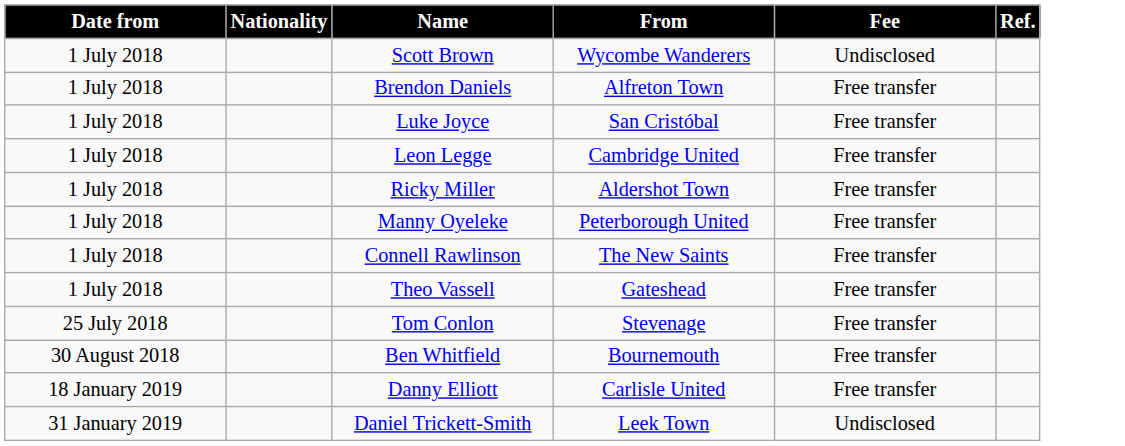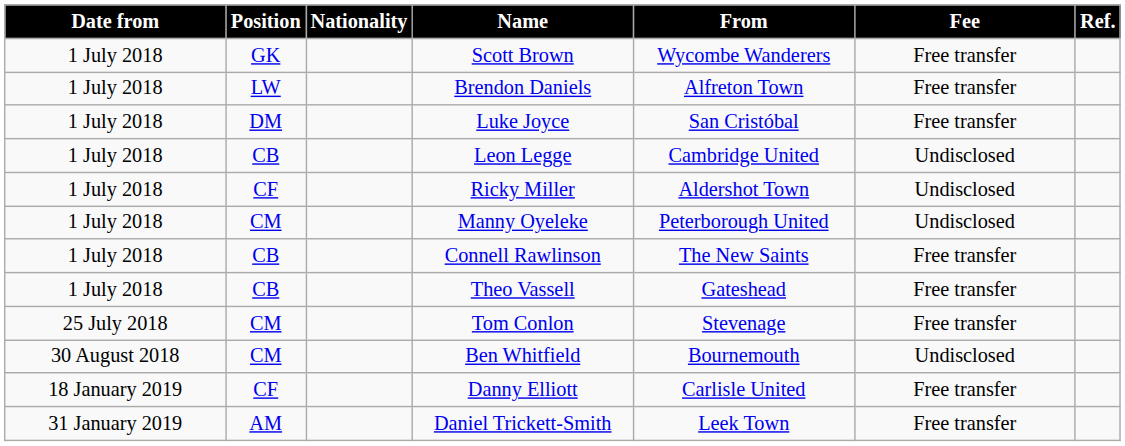 <table class="wikitable" style="text-align:center; font-size:90%; ">
 <tr>
 <th style="background:#000000; color:#FFFFFF; width:150px;">Date from</th>
+<th style="background:#000000; color:#FFFFFF; width:50px;">Position</th>
 <th style="background:#000000; color:#FFFFFF; width:50px;">Nationality</th>
 <th style="background:#000000; color:#FFFFFF; width:150px;">Name</th>
 <th style="background:#000000; color:#FFFFFF; width:150px;">From</th>
 <th style="background:#000000; color:#FFFFFF; width:150px;">Fee</th>
 <th style="background:#000000; color:#FFFFFF; width:25px;">Ref.</th>
 </tr>
 <tr>
 <td>1 July 2018</td>
+<td><a href='#'>GK</a></td>
 <td></td>
 <td><a href='#'>Scott Brown</a></td>
 <td><a href='#'>Wycombe Wanderers</a></td>
-<td>Undisclosed</td>
+<td>Free transfer</td>
 <td></td>
 </tr>
 <tr>
 <td>1 July 2018</td>
+<td><a href='#'>LW</a></td>
 <td></td>
 <td><a href='#'>Brendon Daniels</a></td>
 <td><a href='#'>Alfreton Town</a></td>
 <td>Free transfer</td>
 <td></td>
 </tr>
 <tr>
 <td>1 July 2018</td>
+<td><a href='#'>DM</a></td>
 <td></td>
 <td><a href='#'>Luke Joyce</a></td>
 <td> <a href='#'>San Cristóbal</a></td>
 <td>Free transfer</td>
 <td></td>
 </tr>
 <tr>
 <td>1 July 2018</td>
+<td><a href='#'>CB</a></td>
 <td></td>
 <td><a href='#'>Leon Legge</a></td>
 <td><a href='#'>Cambridge United</a></td>
-<td>Free transfer</td>
+<td>Undisclosed</td>
 <td></td>
 </tr>
 <tr>
 <td>1 July 2018</td>
+<td><a href='#'>CF</a></td>
 <td></td>
 <td><a href='#'>Ricky Miller</a></td>
 <td><a href='#'>Aldershot Town</a></td>
-<td>Free transfer</td>
+<td>Undisclosed</td>
 <td></td>
 </tr>
 <tr>
 <td>1 July 2018</td>
+<td><a href='#'>CM</a></td>
 <td></td>
 <td><a href='#'>Manny Oyeleke</a></td>
 <td><a href='#'>Peterborough United</a></td>
-<td>Free transfer</td>
+<td>Undisclosed</td>
 <td></td>
 </tr>
 <tr>
 <td>1 July 2018</td>
+<td><a href='#'>CB</a></td>
 <td></td>
 <td><a href='#'>Connell Rawlinson</a></td>
 <td> <a href='#'>The New Saints</a></td>
 <td>Free transfer</td>
 <td></td>
 </tr>
 <tr>
 <td>1 July 2018</td>
+<td><a href='#'>CB</a></td>
 <td></td>
 <td><a href='#'>Theo Vassell</a></td>
 <td><a href='#'>Gateshead</a></td>
 <td>Free transfer</td>
 <td></td>
 </tr>
 <tr>
 <td>25 July 2018</td>
+<td><a href='#'>CM</a></td>
 <td></td>
 <td><a href='#'>Tom Conlon</a></td>
 <td><a href='#'>Stevenage</a></td>
 <td>Free transfer</td>
 <td></td>
 </tr>
 <tr>
 <td>30 August 2018</td>
+<td><a href='#'>CM</a></td>
 <td></td>
 <td><a href='#'>Ben Whitfield</a></td>
 <td><a href='#'>Bournemouth</a></td>
-<td>Free transfer</td>
+<td>Undisclosed</td>
 <td></td>
 </tr>
 <tr>
 <td>18 January 2019</td>
+<td><a href='#'>CF</a></td>
 <td></td>
 <td><a href='#'>Danny Elliott</a></td>
 <td><a href='#'>Carlisle United</a></td>
 <td>Free transfer</td>
 <td></td>
 </tr>
 <tr>
 <td>31 January 2019</td>
+<td><a href='#'>AM</a></td>
 <td></td>
 <td><a href='#'>Daniel Trickett-Smith</a></td>
 <td><a href='#'>Leek Town</a></td>
-<td>Undisclosed</td>
+<td>Free transfer</td>
 <td></td>
 </tr>
 </table>
